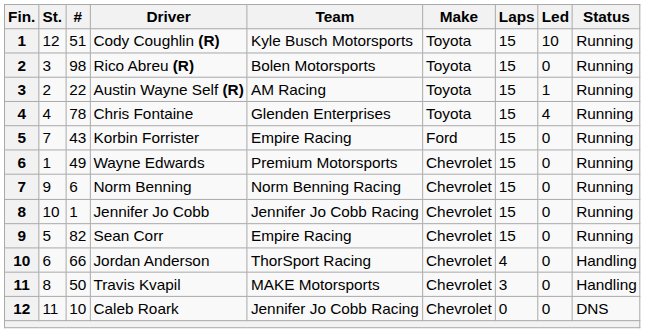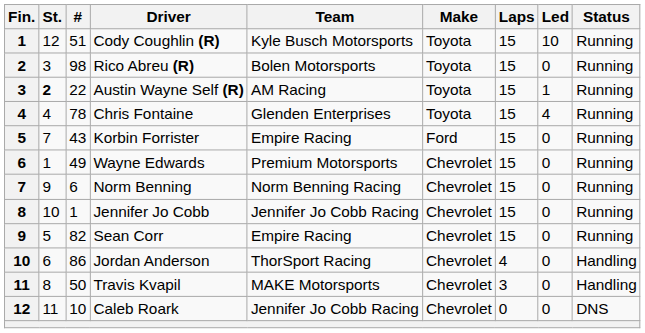 <table class="wikitable" style="font-size:95%">
 <tr>
 <th>Fin.</th>
 <th>St.</th>
 <th>#</th>
 <th>Driver</th>
 <th>Team</th>
 <th>Make</th>
 <th>Laps</th>
 <th>Led</th>
 <th>Status</th>
 </tr>
 <tr>
 <th>1</th>
 <td>12</td>
 <td>51</td>
 <td>Cody Coughlin <strong>(R)</strong></td>
 <td>Kyle Busch Motorsports</td>
 <td>Toyota</td>
 <td>15</td>
 <td>10</td>
 <td>Running</td>
 </tr>
 <tr>
 <th>2</th>
 <td>3</td>
 <td>98</td>
 <td>Rico Abreu <strong>(R)</strong></td>
 <td>Bolen Motorsports</td>
 <td>Toyota</td>
 <td>15</td>
 <td>0</td>
 <td>Running</td>
 </tr>
 <tr>
 <th>3</th>
-<td>2</td>
+<td><strong>2</strong></td>
 <td>22</td>
 <td>Austin Wayne Self <strong>(R)</strong></td>
 <td>AM Racing</td>
 <td>Toyota</td>
 <td>15</td>
 <td>1</td>
 <td>Running</td>
 </tr>
 <tr>
 <th>4</th>
 <td>4</td>
 <td>78</td>
 <td>Chris Fontaine</td>
 <td>Glenden Enterprises</td>
 <td>Toyota</td>
 <td>15</td>
 <td>4</td>
 <td>Running</td>
 </tr>
 <tr>
 <th>5</th>
 <td>7</td>
 <td>43</td>
 <td>Korbin Forrister</td>
 <td>Empire Racing</td>
 <td>Ford</td>
 <td>15</td>
 <td>0</td>
 <td>Running</td>
 </tr>
 <tr>
 <th>6</th>
 <td>1</td>
 <td>49</td>
 <td>Wayne Edwards</td>
 <td>Premium Motorsports</td>
 <td>Chevrolet</td>
 <td>15</td>
 <td>0</td>
 <td>Running</td>
 </tr>
 <tr>
 <th>7</th>
 <td>9</td>
 <td>6</td>
 <td>Norm Benning</td>
 <td>Norm Benning Racing</td>
 <td>Chevrolet</td>
 <td>15</td>
 <td>0</td>
 <td>Running</td>
 </tr>
 <tr>
 <th>8</th>
 <td>10</td>
 <td>1</td>
 <td>Jennifer Jo Cobb</td>
 <td>Jennifer Jo Cobb Racing</td>
 <td>Chevrolet</td>
 <td>15</td>
 <td>0</td>
 <td>Running</td>
 </tr>
 <tr>
 <th>9</th>
 <td>5</td>
 <td>82</td>
 <td>Sean Corr</td>
 <td>Empire Racing</td>
 <td>Chevrolet</td>
 <td>15</td>
 <td>0</td>
 <td>Running</td>
 </tr>
 <tr>
 <th>10</th>
 <td>6</td>
-<td>66</td>
+<td>86</td>
 <td>Jordan Anderson</td>
 <td>ThorSport Racing</td>
 <td>Chevrolet</td>
 <td>4</td>
 <td>0</td>
 <td>Handling</td>
 </tr>
 <tr>
 <th>11</th>
 <td>8</td>
 <td>50</td>
 <td>Travis Kvapil</td>
 <td>MAKE Motorsports</td>
 <td>Chevrolet</td>
 <td>3</td>
 <td>0</td>
 <td>Handling</td>
 </tr>
 <tr>
 <th>12</th>
 <td>11</td>
 <td>10</td>
 <td>Caleb Roark</td>
 <td>Jennifer Jo Cobb Racing</td>
 <td>Chevrolet</td>
 <td>0</td>
 <td>0</td>
 <td>DNS</td>
 </tr>
 <tr>
 <th colspan="9"></th>
 </tr>
 </table>
